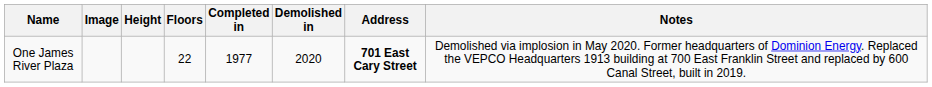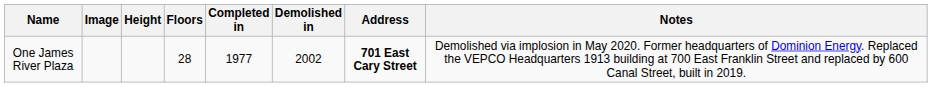 <table class="wikitable sortable" style="text-align:center">
 <tr>
 <th>Name</th>
 <th class="unsortable">Image</th>
 <th>Height<br></th>
 <th>Floors</th>
 <th>Completed<br>in</th>
 <th>Demolished<br>in</th>
 <th>Address</th>
 <th class="unsortable">Notes</th>
 </tr>
 <tr>
 <td align>One James River Plaza</td>
 <td></td>
 <td></td>
-<td>22</td>
+<td>28</td>
 <td>1977</td>
-<td>2020</td>
+<td>2002</td>
 <td><strong>701 East Cary Street</strong></td>
 <td align>Demolished via implosion in May 2020. Former headquarters of <a href='#'>Dominion Energy</a>. Replaced the VEPCO Headquarters 1913 building at 700 East Franklin Street and replaced by 600 Canal Street, built in 2019.</td>
 </tr>
 </table>
